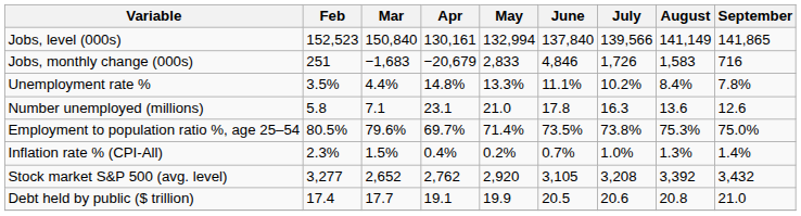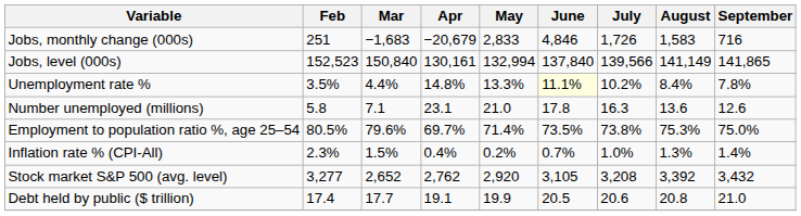 <table class="wikitable">
 <tr>
 <th>Variable</th>
 <th>Feb</th>
 <th>Mar</th>
 <th>Apr</th>
 <th>May</th>
 <th>June</th>
 <th>July</th>
 <th>August</th>
 <th>September</th>
 </tr>
 <tr>
+<td>Jobs, monthly change (000s)</td>
+<td>251</td>
+<td>−1,683</td>
+<td>−20,679</td>
+<td>2,833</td>
+<td>4,846</td>
+<td>1,726</td>
+<td>1,583</td>
+<td>716</td>
+</tr>
+<tr>
 <td>Jobs, level (000s)</td>
 <td>152,523</td>
 <td>150,840</td>
 <td>130,161</td>
 <td>132,994</td>
 <td>137,840</td>
 <td>139,566</td>
 <td>141,149</td>
 <td>141,865</td>
 </tr>
 <tr>
-<td>Jobs, monthly change (000s)</td>
-<td>251</td>
-<td>−1,683</td>
-<td>−20,679</td>
-<td>2,833</td>
-<td>4,846</td>
-<td>1,726</td>
-<td>1,583</td>
-<td>716</td>
-</tr>
-<tr>
 <td>Unemployment rate %</td>
 <td>3.5%</td>
 <td>4.4%</td>
 <td>14.8%</td>
 <td>13.3%</td>
-<td>11.1%</td>
+<td style="background: lightyellow;">11.1%</td>
 <td>10.2%</td>
 <td>8.4%</td>
 <td>7.8%</td>
 </tr>
 <tr>
 <td>Number unemployed (millions)</td>
 <td>5.8</td>
 <td>7.1</td>
 <td>23.1</td>
 <td>21.0</td>
 <td>17.8</td>
 <td>16.3</td>
 <td>13.6</td>
 <td>12.6</td>
 </tr>
 <tr>
 <td>Employment to population ratio %, age 25–54</td>
 <td>80.5%</td>
 <td>79.6%</td>
 <td>69.7%</td>
 <td>71.4%</td>
 <td>73.5%</td>
 <td>73.8%</td>
 <td>75.3%</td>
 <td>75.0%</td>
 </tr>
 <tr>
 <td>Inflation rate % (CPI-All)</td>
 <td>2.3%</td>
 <td>1.5%</td>
 <td>0.4%</td>
 <td>0.2%</td>
 <td>0.7%</td>
 <td>1.0%</td>
 <td>1.3%</td>
 <td>1.4%</td>
 </tr>
 <tr>
 <td>Stock market S&P 500 (avg. level)</td>
 <td>3,277</td>
 <td>2,652</td>
 <td>2,762</td>
 <td>2,920</td>
 <td>3,105</td>
 <td>3,208</td>
 <td>3,392</td>
 <td>3,432</td>
 </tr>
 <tr>
 <td>Debt held by public ($ trillion)</td>
 <td>17.4</td>
 <td>17.7</td>
 <td>19.1</td>
 <td>19.9</td>
 <td>20.5</td>
 <td>20.6</td>
 <td>20.8</td>
 <td>21.0</td>
 </tr>
 <tr>
 </tr>
 </table>
